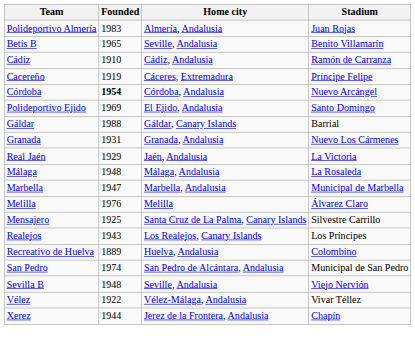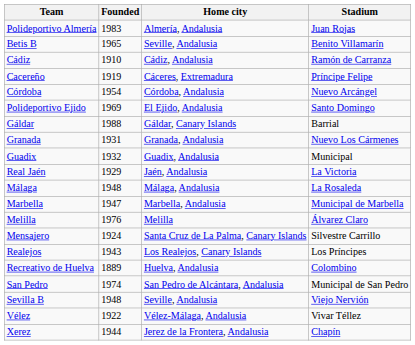 <table class="wikitable sortable">
 <tr>
 <th>Team</th>
 <th>Founded</th>
 <th>Home city</th>
 <th>Stadium</th>
 </tr>
 <tr>
 <td><a href='#'>Polideportivo Almería</a></td>
 <td>1983</td>
 <td><a href='#'>Almería</a>, <a href='#'>Andalusia</a></td>
 <td><a href='#'>Juan Rojas</a></td>
 </tr>
 <tr>
 <td><a href='#'>Betis B</a></td>
 <td>1965</td>
 <td><a href='#'>Seville</a>, <a href='#'>Andalusia</a></td>
 <td><a href='#'>Benito Villamarín</a></td>
 </tr>
 <tr>
 <td><a href='#'>Cádiz</a></td>
 <td>1910</td>
 <td><a href='#'>Cádiz</a>, <a href='#'>Andalusia</a></td>
 <td><a href='#'>Ramón de Carranza</a></td>
 </tr>
 <tr>
 <td><a href='#'>Cacereño</a></td>
 <td>1919</td>
 <td><a href='#'>Cáceres</a>, <a href='#'>Extremadura</a></td>
 <td><a href='#'>Príncipe Felipe</a></td>
 </tr>
 <tr>
 <td><a href='#'>Córdoba</a></td>
-<td><strong>1954</strong></td>
+<td>1954</td>
 <td><a href='#'>Córdoba</a>, <a href='#'>Andalusia</a></td>
 <td><a href='#'>Nuevo Arcángel</a></td>
 </tr>
 <tr>
 <td><a href='#'>Polideportivo Ejido</a></td>
 <td>1969</td>
 <td><a href='#'>El Ejido</a>, <a href='#'>Andalusia</a></td>
 <td><a href='#'>Santo Domingo</a></td>
 </tr>
 <tr>
 <td><a href='#'>Gáldar</a></td>
 <td>1988</td>
 <td><a href='#'>Gáldar</a>, <a href='#'>Canary Islands</a></td>
 <td>Barrial</td>
 </tr>
 <tr>
 <td><a href='#'>Granada</a></td>
 <td>1931</td>
 <td><a href='#'>Granada</a>, <a href='#'>Andalusia</a></td>
 <td><a href='#'>Nuevo Los Cármenes</a></td>
+</tr>
+<tr>
+<td><a href='#'>Guadix</a></td>
+<td>1932</td>
+<td><a href='#'>Guadix</a>, <a href='#'>Andalusia</a></td>
+<td>Municipal</td>
 </tr>
 <tr>
 <td><a href='#'>Real Jaén</a></td>
 <td>1929</td>
 <td><a href='#'>Jaén</a>, <a href='#'>Andalusia</a></td>
 <td><a href='#'>La Victoria</a></td>
 </tr>
 <tr>
 <td><a href='#'>Málaga</a></td>
 <td>1948</td>
 <td><a href='#'>Málaga</a>, <a href='#'>Andalusia</a></td>
 <td><a href='#'>La Rosaleda</a></td>
 </tr>
 <tr>
 <td><a href='#'>Marbella</a></td>
 <td>1947</td>
 <td><a href='#'>Marbella</a>, <a href='#'>Andalusia</a></td>
 <td><a href='#'>Municipal de Marbella</a></td>
 </tr>
 <tr>
 <td><a href='#'>Melilla</a></td>
 <td>1976</td>
 <td><a href='#'>Melilla</a></td>
 <td><a href='#'>Álvarez Claro</a></td>
 </tr>
 <tr>
 <td><a href='#'>Mensajero</a></td>
-<td>1925</td>
+<td>1924</td>
 <td><a href='#'>Santa Cruz de La Palma</a>, <a href='#'>Canary Islands</a></td>
 <td>Silvestre Carrillo</td>
 </tr>
 <tr>
 <td><a href='#'>Realejos</a></td>
 <td>1943</td>
 <td><a href='#'>Los Realejos</a>, <a href='#'>Canary Islands</a></td>
 <td>Los Príncipes</td>
 </tr>
 <tr>
 <td><a href='#'>Recreativo de Huelva</a></td>
 <td>1889</td>
 <td><a href='#'>Huelva</a>, <a href='#'>Andalusia</a></td>
 <td><a href='#'>Colombino</a></td>
 </tr>
 <tr>
 <td><a href='#'>San Pedro</a></td>
 <td>1974</td>
 <td><a href='#'>San Pedro de Alcántara</a>, <a href='#'>Andalusia</a></td>
 <td>Municipal de San Pedro</td>
 </tr>
 <tr>
 <td><a href='#'>Sevilla B</a></td>
 <td>1948</td>
 <td><a href='#'>Seville</a>, <a href='#'>Andalusia</a></td>
 <td><a href='#'>Viejo Nervión</a></td>
 </tr>
 <tr>
 <td><a href='#'>Vélez</a></td>
 <td>1922</td>
 <td><a href='#'>Vélez-Málaga</a>, <a href='#'>Andalusia</a></td>
 <td>Vivar Téllez</td>
 </tr>
 <tr>
 <td><a href='#'>Xerez</a></td>
 <td>1944</td>
 <td><a href='#'>Jerez de la Frontera</a>, <a href='#'>Andalusia</a></td>
 <td><a href='#'>Chapín</a></td>
 </tr>
 </table>
